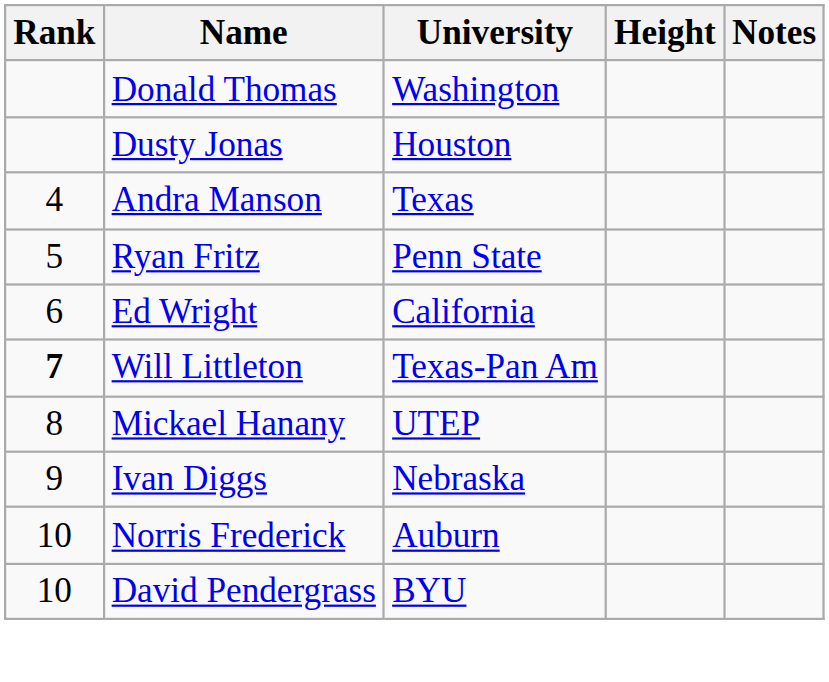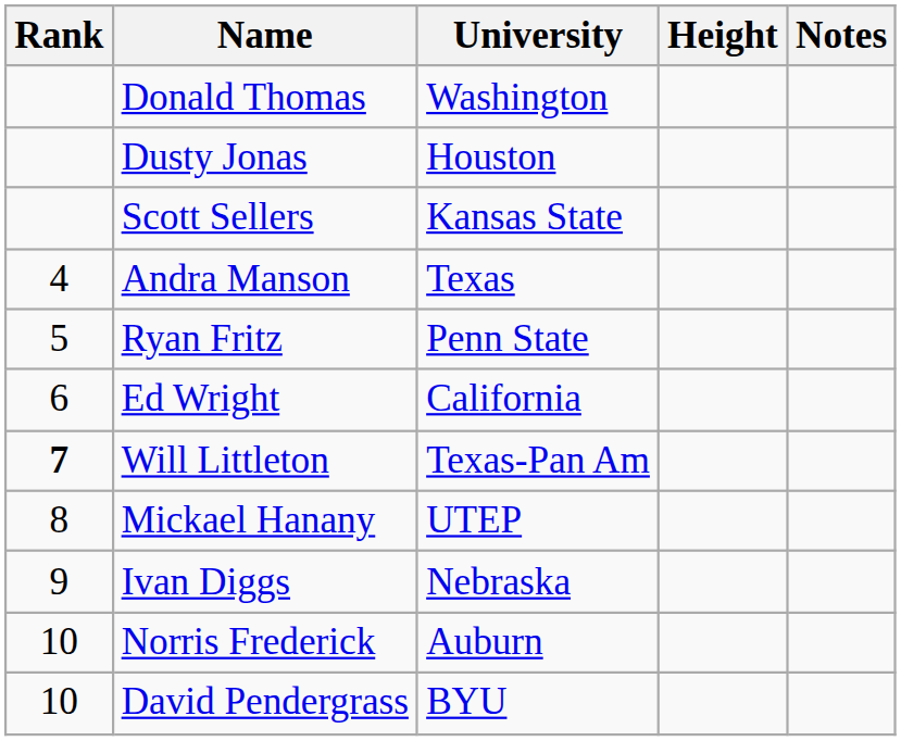 <table class="wikitable sortable" style="text-align:center">
 <tr>
 <th>Rank</th>
 <th>Name</th>
 <th>University</th>
 <th>Height</th>
 <th>Notes</th>
 </tr>
 <tr>
 <td></td>
 <td align=left><a href='#'>Donald Thomas</a> </td>
 <td align="left"><a href='#'>Washington</a></td>
 <td></td>
 <td></td>
 </tr>
 <tr>
 <td></td>
 <td align=left><a href='#'>Dusty Jonas</a></td>
 <td align="left"><a href='#'>Houston</a></td>
+<td></td>
+<td></td>
+</tr>
+<tr>
+<td></td>
+<td align=left><a href='#'>Scott Sellers</a></td>
+<td align=left><a href='#'>Kansas State</a></td>
 <td></td>
 <td></td>
 </tr>
 <tr>
 <td>4</td>
 <td align=left><a href='#'>Andra Manson</a></td>
 <td align=left><a href='#'>Texas</a></td>
 <td></td>
 <td></td>
 </tr>
 <tr>
 <td>5</td>
 <td align=left><a href='#'>Ryan Fritz</a></td>
 <td align="left"><a href='#'>Penn State</a></td>
 <td></td>
 <td></td>
 </tr>
 <tr>
 <td>6</td>
 <td align=left><a href='#'>Ed Wright</a></td>
 <td align="left"><a href='#'>California</a></td>
 <td></td>
 <td></td>
 </tr>
 <tr>
 <td><strong>7</strong></td>
 <td align=left><a href='#'>Will Littleton</a></td>
 <td align="left"><a href='#'>Texas-Pan Am</a></td>
 <td></td>
 <td></td>
 </tr>
 <tr>
 <td>8</td>
 <td align=left><a href='#'>Mickael Hanany</a> </td>
 <td align=left><a href='#'>UTEP</a></td>
 <td></td>
 <td></td>
 </tr>
 <tr>
 <td>9</td>
 <td align=left><a href='#'>Ivan Diggs</a></td>
 <td align=left><a href='#'>Nebraska</a></td>
 <td></td>
 <td></td>
 </tr>
 <tr>
 <td>10</td>
 <td align=left><a href='#'>Norris Frederick</a></td>
 <td align=left><a href='#'>Auburn</a></td>
 <td></td>
 <td></td>
 </tr>
 <tr>
 <td>10</td>
 <td align=left><a href='#'>David Pendergrass</a></td>
 <td align="left"><a href='#'>BYU</a></td>
 <td></td>
 <td></td>
 </tr>
 </table>
